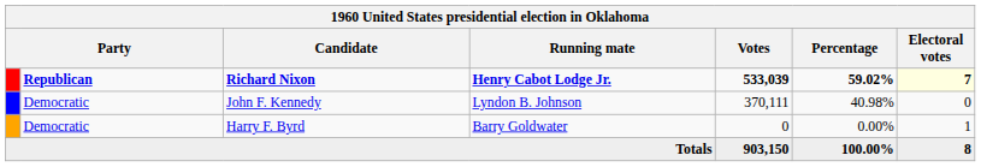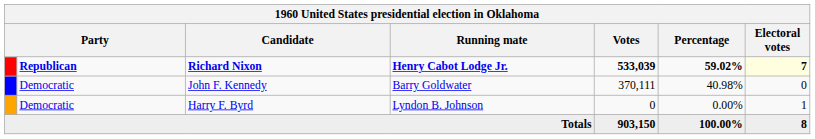 <table class="wikitable" style="font-size: 95%;">
 <tr>
 <th colspan="7">1960 United States presidential election in Oklahoma</th>
 </tr>
 <tr>
 <th colspan="2" style="width: 15em">Party</th>
 <th style="width: 17em">Candidate</th>
 <th style="width: 17em">Running mate</th>
 <th style="width: 5em">Votes</th>
 <th style="width: 7em">Percentage</th>
 <th style="width: 5em">Electoral votes</th>
 </tr>
 <tr>
 <th style="background-color:#FF0000; width: 3px"></th>
 <td style="width: 130px"><strong><a href='#'>Republican</a></strong></td>
 <td><strong><a href='#'>Richard Nixon</a></strong></td>
 <td><strong><a href='#'>Henry Cabot Lodge Jr.</a></strong></td>
 <td align="right"><strong>533,039</strong></td>
 <td align="right"><strong>59.02%</strong></td>
 <td align="right" style="background: lightyellow;"><strong>7</strong></td>
 </tr>
 <tr>
 <th style="background-color:#0000FF; width: 3px"></th>
 <td style="width: 130px"><a href='#'>Democratic</a></td>
 <td><a href='#'>John F. Kennedy</a></td>
-<td><a href='#'>Lyndon B. Johnson</a></td>
+<td><a href='#'>Barry Goldwater</a></td>
 <td align="right">370,111</td>
 <td align="right">40.98%</td>
 <td align="right">0</td>
 </tr>
 <tr>
 <th style="background-color:#FFA500; width: 3px"></th>
 <td style="width: 130px"><a href='#'>Democratic</a></td>
 <td><a href='#'>Harry F. Byrd</a></td>
-<td><a href='#'>Barry Goldwater</a></td>
+<td><a href='#'>Lyndon B. Johnson</a></td>
 <td align="right">0</td>
 <td align="right">0.00%</td>
 <td align="right">1</td>
 </tr>
 <tr bgcolor="#EEEEEE">
 <td colspan="4" align="right"><strong>Totals</strong></td>
 <td align="right"><strong>903,150</strong></td>
 <td align="right"><strong>100.00%</strong></td>
 <td align="right"><strong>8</strong></td>
 </tr>
 </table>
